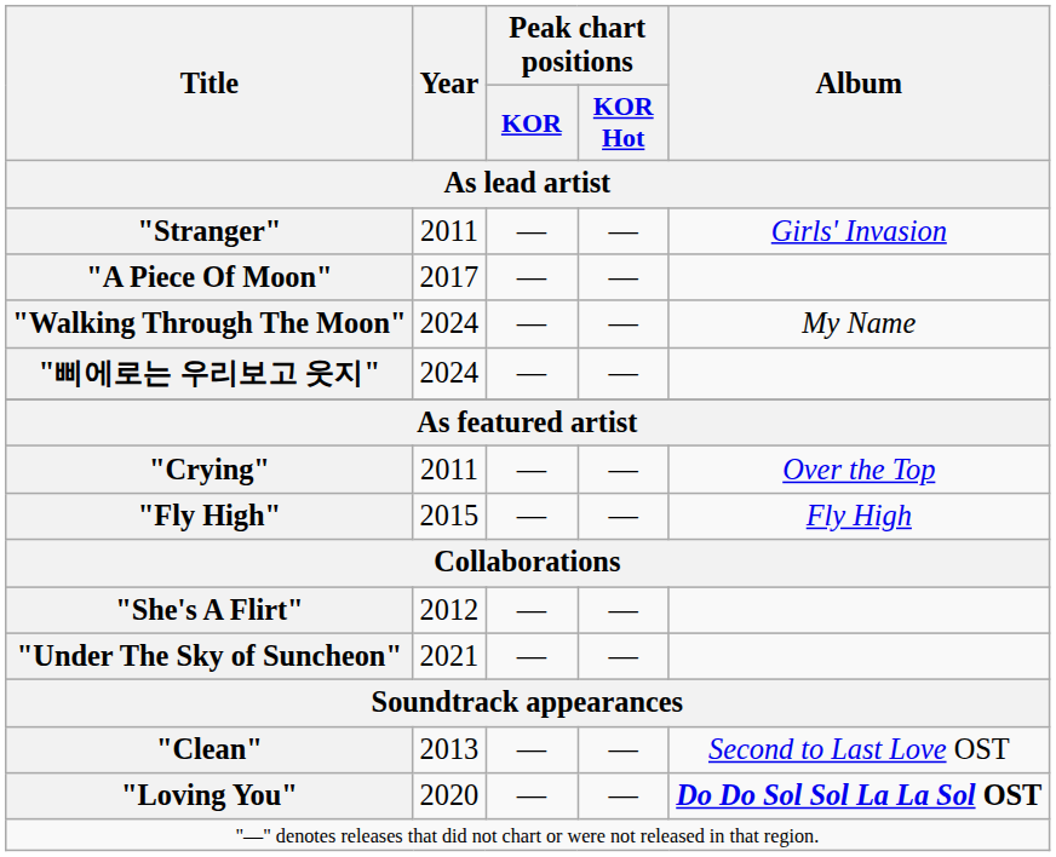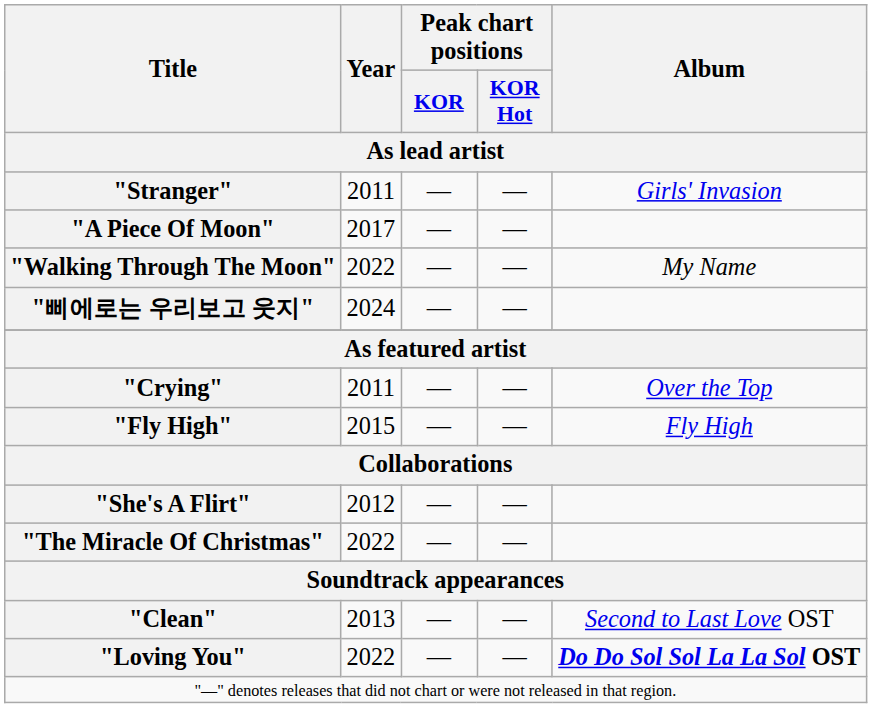 <table class="wikitable plainrowheaders" style="text-align:center;">
 <tr>
 <th scope="col" rowspan="2">Title</th>
 <th scope="col" rowspan="2">Year</th>
 <th scope="col" colspan="2">Peak chart<br>positions</th>
 <th scope="col" rowspan="2">Album</th>
 </tr>
 <tr>
 <th scope="col" style="width:3em;font-size:90%;"><a href='#'>KOR</a><br></th>
 <th scope="col" style="width:3em;font-size:90%;"><a href='#'>KOR<br>Hot</a><br></th>
 </tr>
 <tr>
 <th colspan="5">As lead artist</th>
 </tr>
 <tr>
 <th scope="row">"Stranger" <br></th>
 <td>2011</td>
 <td>—</td>
 <td>—</td>
 <td><em><a href='#'>Girls' Invasion</a></em></td>
 </tr>
 <tr>
 <th scope="row">"A Piece Of Moon" <br></th>
 <td>2017</td>
 <td>—</td>
 <td>—</td>
 <td></td>
 </tr>
 <tr>
 <th scope="row">"Walking Through The Moon" <br></th>
-<td>2024</td>
+<td>2022</td>
 <td>—</td>
 <td>—</td>
 <td><em>My Name</em></td>
 </tr>
 <tr>
 <th scope="row">"삐에로는 우리보고 웃지"</th>
 <td>2024</td>
 <td>—</td>
 <td>—</td>
 <td></td>
 </tr>
 <tr>
 </tr>
 <tr>
 <th colspan="5">As featured artist</th>
 </tr>
 <tr>
 <th scope="row">"Crying" </th>
 <td>2011</td>
 <td>—</td>
 <td>—</td>
 <td><em><a href='#'>Over the Top</a></em></td>
 </tr>
 <tr>
 <th scope="row">"Fly High" </th>
 <td>2015</td>
 <td>—</td>
 <td>—</td>
 <td><em><a href='#'>Fly High</a></em></td>
 </tr>
 <tr>
 <th colspan="5">Collaborations</th>
 </tr>
 <tr>
 <th scope="row">"She's A Flirt" <br></th>
 <td>2012</td>
 <td>—</td>
 <td>—</td>
 <td></td>
 </tr>
 <tr>
-<th scope="row">"Under The Sky of Suncheon" <br></th>
-<td>2021</td>
+<th scope="row">"The Miracle Of Christmas" <br></th>
+<td>2022</td>
 <td>—</td>
 <td>—</td>
 <td></td>
 </tr>
 <tr>
 <th colspan="5">Soundtrack appearances</th>
 </tr>
 <tr>
 <th scope="row">"Clean" <br></th>
 <td>2013</td>
 <td>—</td>
 <td>—</td>
 <td><em><a href='#'>Second to Last Love</a></em> OST</td>
 </tr>
 <tr>
 <th scope="row">"Loving You"<br></th>
-<td>2020</td>
+<td>2022</td>
 <td>—</td>
 <td>—</td>
 <td><strong><em><a href='#'>Do Do Sol Sol La La Sol</a></em> OST</strong></td>
 </tr>
 <tr>
 <td colspan="5" style="font-size:8pt;">"—" denotes releases that did not chart or were not released in that region.</td>
 </tr>
 </table>
